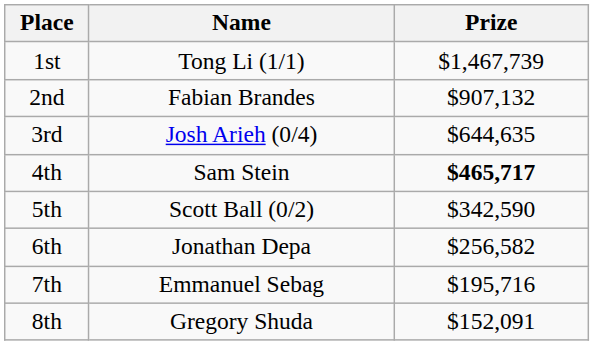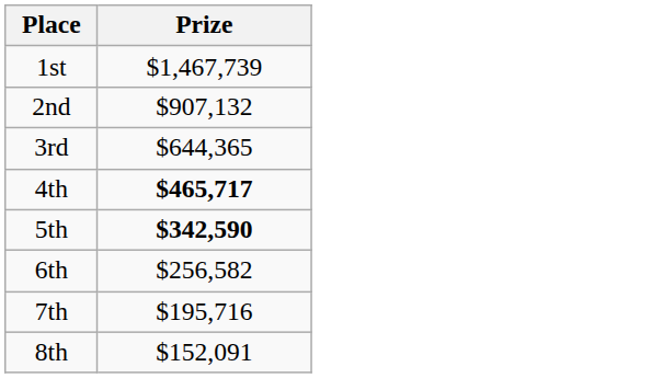 <table class="wikitable">
 <tr>
 <th width="50">Place</th>
-<th width="200">Name</th>
 <th width="125">Prize</th>
 </tr>
 <tr>
 <td align = "center">1st</td>
-<td align = "center"> Tong Li (1/1)</td>
 <td align = "center">$1,467,739</td>
 </tr>
 <tr>
 <td align = "center">2nd</td>
-<td align = "center"> Fabian Brandes</td>
 <td align = "center">$907,132</td>
 </tr>
 <tr>
 <td align = "center">3rd</td>
-<td align = "center"> <a href='#'>Josh Arieh</a> (0/4)</td>
-<td align = "center">$644,635</td>
+<td align = "center">$644,365</td>
 </tr>
 <tr>
 <td align = "center">4th</td>
-<td align = "center"> Sam Stein</td>
 <td align = "center"><strong>$465,717</strong></td>
 </tr>
 <tr>
 <td align = "center">5th</td>
-<td align = "center"> Scott Ball (0/2)</td>
-<td align = "center">$342,590</td>
+<td align = "center"><strong>$342,590</strong></td>
 </tr>
 <tr>
 <td align = "center">6th</td>
-<td align = "center"> Jonathan Depa</td>
 <td align = "center">$256,582</td>
 </tr>
 <tr>
 <td align = "center">7th</td>
-<td align = "center"> Emmanuel Sebag</td>
 <td align = "center">$195,716</td>
 </tr>
 <tr>
 <td align = "center">8th</td>
-<td align = "center"> Gregory Shuda</td>
 <td align = "center">$152,091</td>
 </tr>
 </table>
